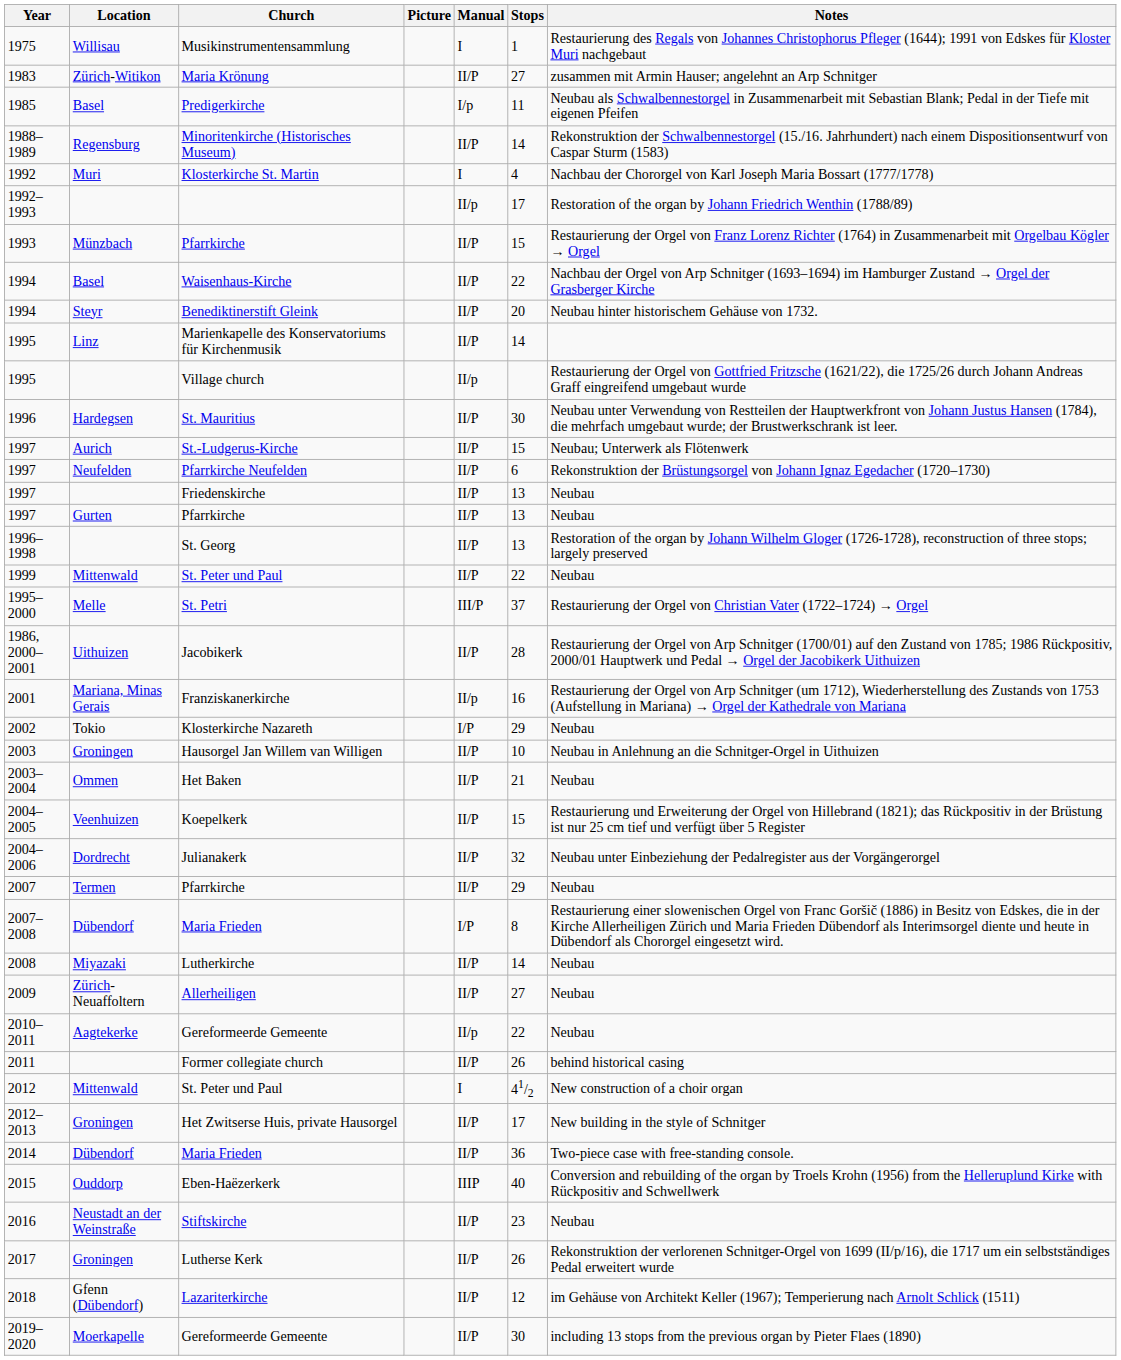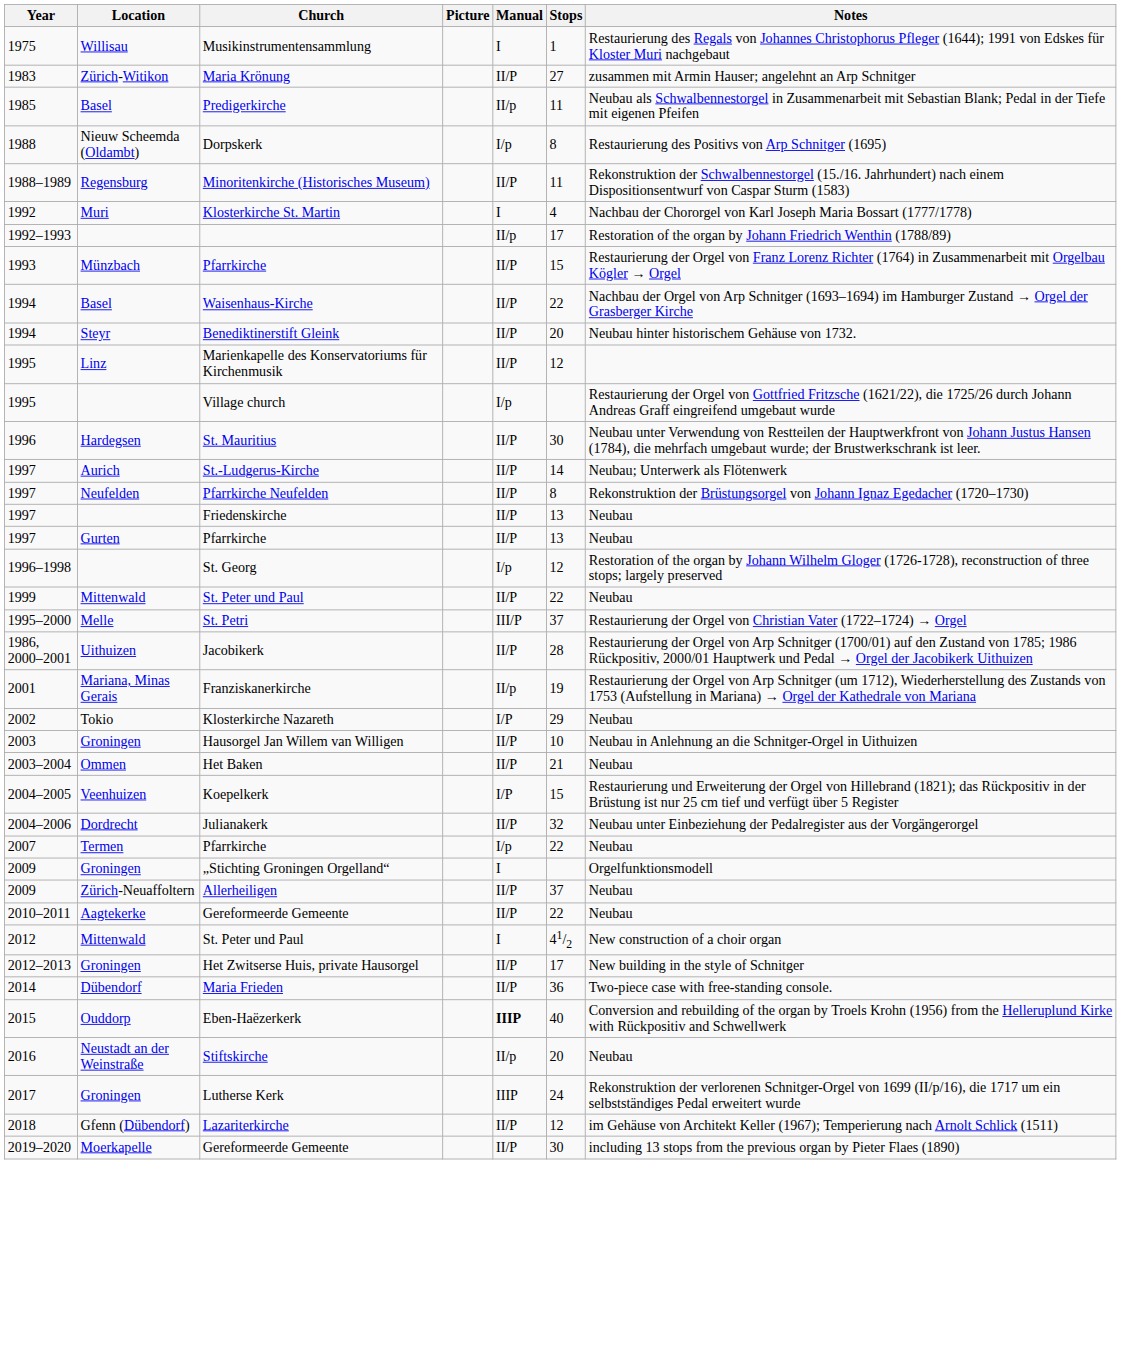 <table class="wikitable sortable" width="100%">
 <tr class="hintergrundfarbe5">
 <th>Year</th>
 <th>Location</th>
 <th>Church</th>
 <th class=unsortable>Picture</th>
 <th>Manual</th>
 <th>Stops</th>
 <th class="unsortable">Notes</th>
 </tr>
 <tr>
 <td>1975</td>
 <td><a href='#'>Willisau</a></td>
 <td>Musikinstrumentensammlung</td>
 <td></td>
 <td>I</td>
 <td>1</td>
 <td>Restaurierung des <a href='#'>Regals</a> von <a href='#'>Johannes Christophorus Pfleger</a> (1644); 1991 von Edskes für <a href='#'>Kloster Muri</a> nachgebaut</td>
 </tr>
 <tr>
 <td>1983</td>
 <td><a href='#'>Zürich</a>-<a href='#'>Witikon</a></td>
 <td><a href='#'>Maria Krönung</a></td>
 <td></td>
 <td>II/P</td>
 <td>27</td>
 <td>zusammen mit Armin Hauser; angelehnt an Arp Schnitger</td>
 </tr>
 <tr>
 <td>1985</td>
 <td><a href='#'>Basel</a></td>
 <td><a href='#'>Predigerkirche</a></td>
 <td></td>
-<td>I/p</td>
+<td>II/p</td>
 <td>11</td>
 <td>Neubau als <a href='#'>Schwalbennestorgel</a> in Zusammenarbeit mit Sebastian Blank; Pedal in der Tiefe mit eigenen Pfeifen</td>
+</tr>
+<tr>
+<td>1988</td>
+<td>Nieuw Scheemda (<a href='#'>Oldambt</a>)</td>
+<td>Dorpskerk</td>
+<td></td>
+<td>I/p</td>
+<td>8</td>
+<td>Restaurierung des Positivs von <a href='#'>Arp Schnitger</a> (1695)</td>
 </tr>
 <tr>
 <td data-sort-value="1993">1988–1989</td>
 <td><a href='#'>Regensburg</a></td>
 <td><a href='#'>Minoritenkirche (Historisches Museum)</a></td>
 <td></td>
 <td>II/P</td>
-<td>14</td>
+<td>11</td>
 <td>Rekonstruktion der <a href='#'>Schwalbennestorgel</a> (15./16. Jahrhundert) nach einem Dispositionsentwurf von Caspar Sturm (1583)</td>
 </tr>
 <tr>
 <td>1992</td>
 <td><a href='#'>Muri</a></td>
 <td><a href='#'>Klosterkirche St. Martin</a></td>
 <td></td>
 <td>I</td>
 <td>4</td>
 <td>Nachbau der Chororgel von Karl Joseph Maria Bossart (1777/1778)</td>
 </tr>
 <tr>
 <td data-sort-value="1993">1992–1993</td>
 <td></td>
 <td></td>
 <td></td>
 <td>II/p</td>
 <td>17</td>
 <td>Restoration of the organ by <a href='#'>Johann Friedrich Wenthin</a> (1788/89)</td>
 </tr>
 <tr>
 <td>1993</td>
 <td><a href='#'>Münzbach</a></td>
 <td><a href='#'>Pfarrkirche</a></td>
 <td></td>
 <td>II/P</td>
 <td>15</td>
 <td>Restaurierung der Orgel von <a href='#'>Franz Lorenz Richter</a> (1764) in Zusammenarbeit mit <a href='#'>Orgelbau Kögler</a> → <a href='#'>Orgel</a></td>
 </tr>
 <tr>
 <td>1994</td>
 <td><a href='#'>Basel</a></td>
 <td><a href='#'>Waisenhaus-Kirche</a></td>
 <td></td>
 <td>II/P</td>
 <td>22</td>
 <td>Nachbau der Orgel von Arp Schnitger (1693–1694) im Hamburger Zustand → <a href='#'>Orgel der Grasberger Kirche</a></td>
 </tr>
 <tr>
 <td>1994</td>
 <td><a href='#'>Steyr</a></td>
 <td><a href='#'>Benediktinerstift Gleink</a></td>
 <td></td>
 <td>II/P</td>
 <td>20</td>
 <td>Neubau hinter historischem Gehäuse von 1732.</td>
 </tr>
 <tr>
 <td>1995</td>
 <td><a href='#'>Linz</a></td>
 <td>Marienkapelle des Konservatoriums für Kirchenmusik</td>
 <td></td>
 <td>II/P</td>
-<td>14</td>
+<td>12</td>
 <td></td>
 </tr>
 <tr>
 <td>1995</td>
 <td></td>
 <td>Village church</td>
 <td></td>
-<td>II/p</td>
+<td>I/p</td>
 <td></td>
 <td>Restaurierung der Orgel von <a href='#'>Gottfried Fritzsche</a> (1621/22), die 1725/26 durch Johann Andreas Graff eingreifend umgebaut wurde</td>
 </tr>
 <tr>
 <td>1996</td>
 <td><a href='#'>Hardegsen</a></td>
 <td><a href='#'>St. Mauritius</a></td>
 <td></td>
 <td>II/P</td>
 <td>30</td>
 <td>Neubau unter Verwendung von Restteilen der Hauptwerkfront von <a href='#'>Johann Justus Hansen</a> (1784), die mehrfach umgebaut wurde; der Brustwerkschrank ist leer.</td>
 </tr>
 <tr>
 <td>1997</td>
 <td><a href='#'>Aurich</a></td>
 <td><a href='#'>St.-Ludgerus-Kirche</a></td>
 <td></td>
 <td>II/P</td>
-<td>15</td>
+<td>14</td>
 <td>Neubau; Unterwerk als Flötenwerk</td>
 </tr>
 <tr>
 <td>1997</td>
 <td><a href='#'>Neufelden</a></td>
 <td><a href='#'>Pfarrkirche Neufelden</a></td>
 <td></td>
 <td>II/P</td>
-<td>6</td>
+<td>8</td>
 <td>Rekonstruktion der <a href='#'>Brüstungsorgel</a> von <a href='#'>Johann Ignaz Egedacher</a> (1720–1730)</td>
 </tr>
 <tr>
 <td>1997</td>
 <td></td>
 <td>Friedenskirche</td>
 <td></td>
 <td>II/P</td>
 <td>13</td>
 <td>Neubau</td>
 </tr>
 <tr>
 <td>1997</td>
 <td><a href='#'>Gurten</a></td>
 <td>Pfarrkirche</td>
 <td></td>
 <td>II/P</td>
 <td>13</td>
 <td>Neubau</td>
 </tr>
 <tr>
 <td>1996–1998</td>
 <td></td>
 <td>St. Georg</td>
 <td></td>
-<td>II/P</td>
-<td>13</td>
+<td>I/p</td>
+<td>12</td>
 <td>Restoration of the organ by <a href='#'>Johann Wilhelm Gloger</a> (1726-1728), reconstruction of three stops; largely preserved</td>
 </tr>
 <tr>
 <td>1999</td>
 <td><a href='#'>Mittenwald</a></td>
 <td><a href='#'>St. Peter und Paul</a></td>
 <td></td>
 <td>II/P</td>
 <td>22</td>
 <td>Neubau</td>
 </tr>
 <tr>
 <td data-sort-value="2000">1995–2000</td>
 <td><a href='#'>Melle</a></td>
 <td><a href='#'>St. Petri</a></td>
 <td></td>
 <td>III/P</td>
 <td>37</td>
 <td>Restaurierung der Orgel von <a href='#'>Christian Vater</a> (1722–1724) → <a href='#'>Orgel</a></td>
 </tr>
 <tr>
 <td data-sort-value="2001">1986, 2000–2001</td>
 <td><a href='#'>Uithuizen</a></td>
 <td>Jacobikerk</td>
 <td></td>
 <td>II/P</td>
 <td>28</td>
 <td>Restaurierung der Orgel von Arp Schnitger (1700/01) auf den Zustand von 1785; 1986 Rückpositiv, 2000/01 Hauptwerk und Pedal → <a href='#'>Orgel der Jacobikerk Uithuizen</a></td>
 </tr>
 <tr>
 <td>2001</td>
 <td><a href='#'>Mariana, Minas Gerais</a></td>
 <td>Franziskanerkirche</td>
 <td></td>
 <td>II/p</td>
-<td>16</td>
+<td>19</td>
 <td>Restaurierung der Orgel von Arp Schnitger (um 1712), Wiederherstellung des Zustands von 1753 (Aufstellung in Mariana) → <a href='#'>Orgel der Kathedrale von Mariana</a></td>
 </tr>
 <tr>
 <td>2002</td>
 <td>Tokio</td>
 <td>Klosterkirche Nazareth</td>
 <td></td>
 <td>I/P</td>
 <td>29</td>
 <td>Neubau</td>
 </tr>
 <tr>
 <td>2003</td>
 <td><a href='#'>Groningen</a></td>
 <td>Hausorgel Jan Willem van Willigen</td>
 <td></td>
 <td>II/P</td>
 <td>10</td>
 <td>Neubau in Anlehnung an die Schnitger-Orgel in Uithuizen</td>
 </tr>
 <tr>
 <td>2003–2004</td>
 <td><a href='#'>Ommen</a></td>
 <td>Het Baken</td>
 <td></td>
 <td>II/P</td>
 <td>21</td>
 <td>Neubau</td>
 </tr>
 <tr>
 <td>2004–2005</td>
 <td><a href='#'>Veenhuizen</a></td>
 <td>Koepelkerk</td>
 <td></td>
-<td>II/P</td>
+<td>I/P</td>
 <td>15</td>
 <td>Restaurierung und Erweiterung der Orgel von Hillebrand (1821); das Rückpositiv in der Brüstung ist nur 25 cm tief und verfügt über 5 Register</td>
 </tr>
 <tr>
 <td data-sort-value="2006">2004–2006</td>
 <td><a href='#'>Dordrecht</a></td>
 <td>Julianakerk</td>
 <td></td>
 <td>II/P</td>
 <td>32</td>
 <td>Neubau unter Einbeziehung der Pedalregister aus der Vorgängerorgel</td>
 </tr>
 <tr>
 <td>2007</td>
 <td><a href='#'>Termen</a></td>
 <td>Pfarrkirche</td>
 <td></td>
-<td>II/P</td>
-<td>29</td>
+<td>I/p</td>
+<td>22</td>
 <td>Neubau</td>
 </tr>
 <tr>
-<td data-sort-value="2008">2007–2008</td>
-<td><a href='#'>Dübendorf</a></td>
-<td><a href='#'>Maria Frieden</a></td>
+<td>2009</td>
+<td><a href='#'>Groningen</a></td>
+<td>„Stichting Groningen Orgelland“</td>
 <td></td>
-<td>I/P</td>
-<td>8</td>
-<td>Restaurierung einer slowenischen Orgel von Franc Goršič (1886) in Besitz von Edskes, die in der Kirche Allerheiligen Zürich und Maria Frieden Dübendorf als Interimsorgel diente und heute in Dübendorf als Chororgel eingesetzt wird.</td>
-</tr>
-<tr>
-<td>2008</td>
-<td><a href='#'>Miyazaki</a></td>
-<td>Lutherkirche</td>
+<td>I</td>
 <td></td>
-<td>II/P</td>
-<td>14</td>
-<td>Neubau</td>
+<td>Orgelfunktionsmodell</td>
 </tr>
 <tr>
 <td>2009</td>
 <td><a href='#'>Zürich</a>-Neuaffoltern</td>
 <td><a href='#'>Allerheiligen</a></td>
 <td></td>
 <td>II/P</td>
-<td>27</td>
+<td>37</td>
 <td>Neubau</td>
 </tr>
 <tr>
 <td>2010–2011</td>
 <td><a href='#'>Aagtekerke</a></td>
 <td>Gereformeerde Gemeente</td>
 <td></td>
-<td>II/p</td>
+<td>II/P</td>
 <td>22</td>
 <td>Neubau</td>
-</tr>
-<tr>
-<td>2011</td>
-<td></td>
-<td>Former collegiate church</td>
-<td></td>
-<td>II/P</td>
-<td>26</td>
-<td>behind historical casing</td>
 </tr>
 <tr>
 <td>2012</td>
 <td><a href='#'>Mittenwald</a></td>
 <td>St. Peter und Paul</td>
 <td></td>
 <td>I</td>
 <td>4<sup>1</sup>/<sub>2</sub></td>
 <td>New construction of a choir organ</td>
 </tr>
 <tr>
 <td>2012–2013</td>
 <td><a href='#'>Groningen</a></td>
 <td>Het Zwitserse Huis, private Hausorgel</td>
 <td></td>
 <td>II/P</td>
 <td>17</td>
 <td>New building in the style of Schnitger</td>
 </tr>
 <tr>
 <td>2014</td>
 <td><a href='#'>Dübendorf</a></td>
 <td><a href='#'>Maria Frieden</a></td>
 <td></td>
 <td>II/P</td>
 <td>36</td>
 <td>Two-piece case with free-standing console.</td>
 </tr>
 <tr>
 <td>2015</td>
 <td><a href='#'>Ouddorp</a></td>
 <td>Eben-Haëzerkerk</td>
 <td></td>
-<td>IIIP</td>
+<td><strong>IIIP</strong></td>
 <td>40</td>
 <td>Conversion and rebuilding of the organ by Troels Krohn (1956) from the <a href='#'>Helleruplund Kirke</a> with Rückpositiv and Schwellwerk</td>
 </tr>
 <tr>
 <td>2016</td>
 <td><a href='#'>Neustadt an der Weinstraße</a></td>
 <td><a href='#'>Stiftskirche</a></td>
 <td></td>
-<td>II/P</td>
-<td>23</td>
+<td>II/p</td>
+<td>20</td>
 <td>Neubau</td>
 </tr>
 <tr>
 <td>2017</td>
 <td><a href='#'>Groningen</a></td>
 <td>Lutherse Kerk</td>
 <td></td>
-<td>II/P</td>
-<td>26</td>
+<td>IIIP</td>
+<td>24</td>
 <td>Rekonstruktion der verlorenen Schnitger-Orgel von 1699 (II/p/16), die 1717 um ein selbstständiges Pedal erweitert wurde</td>
 </tr>
 <tr>
 <td>2018</td>
 <td>Gfenn (<a href='#'>Dübendorf</a>)</td>
 <td><a href='#'>Lazariterkirche</a></td>
 <td></td>
 <td>II/P</td>
 <td>12</td>
 <td>im Gehäuse von Architekt Keller (1967); Temperierung nach <a href='#'>Arnolt Schlick</a> (1511)</td>
 </tr>
 <tr>
 <td>2019–2020</td>
 <td><a href='#'>Moerkapelle</a></td>
 <td>Gereformeerde Gemeente</td>
 <td></td>
 <td>II/P</td>
 <td>30</td>
 <td>including 13 stops from the previous organ by Pieter Flaes (1890)</td>
 </tr>
 </table>
